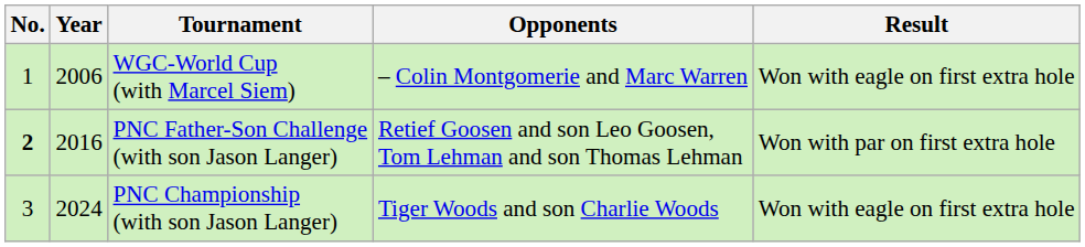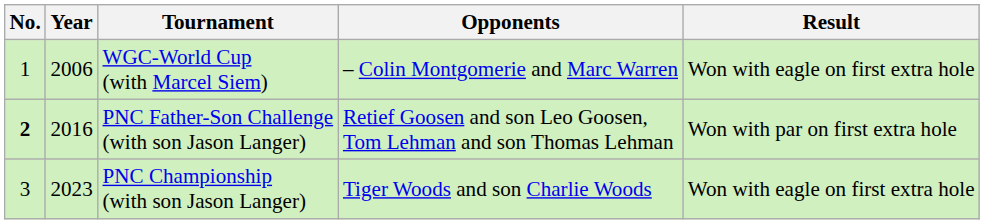 <table class="wikitable" style="font-size:95%;">
 <tr>
 <th>No.</th>
 <th>Year</th>
 <th>Tournament</th>
 <th>Opponents</th>
 <th>Result</th>
 </tr>
 <tr style="background:#D0F0C0;">
 <td align=center>1</td>
 <td>2006</td>
 <td><a href='#'>WGC-World Cup</a><br>(with  <a href='#'>Marcel Siem</a>)</td>
 <td> – <a href='#'>Colin Montgomerie</a> and <a href='#'>Marc Warren</a></td>
 <td>Won with eagle on first extra hole</td>
 </tr>
 <tr style="background:#D0F0C0;">
 <td align=center><strong>2</strong></td>
 <td>2016</td>
 <td><a href='#'>PNC Father-Son Challenge</a><br>(with son Jason Langer)</td>
 <td> <a href='#'>Retief Goosen</a> and son Leo Goosen,<br> <a href='#'>Tom Lehman</a> and son Thomas Lehman</td>
 <td>Won with par on first extra hole</td>
 </tr>
 <tr style="background:#D0F0C0;">
 <td align=center>3</td>
-<td>2024</td>
+<td>2023</td>
 <td><a href='#'>PNC Championship</a><br>(with son Jason Langer)</td>
 <td> <a href='#'>Tiger Woods</a> and son <a href='#'>Charlie Woods</a></td>
 <td>Won with eagle on first extra hole</td>
 </tr>
 </table>
